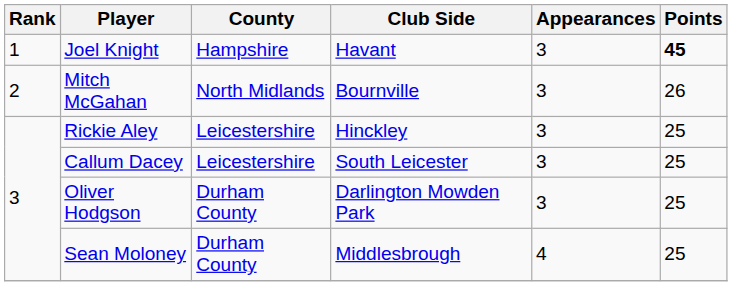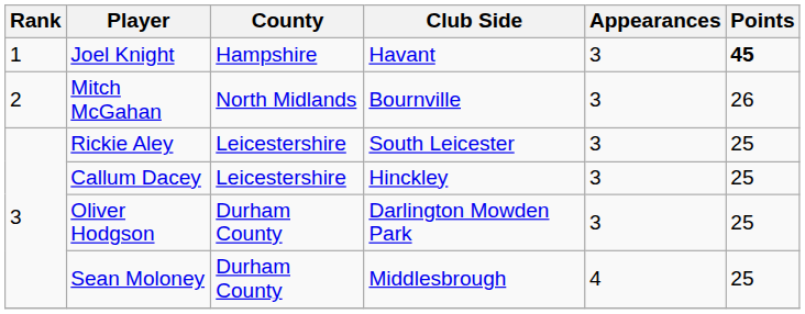 <table class="wikitable">
 <tr>
 <th>Rank</th>
 <th>Player</th>
 <th>County</th>
 <th>Club Side</th>
 <th>Appearances</th>
 <th>Points</th>
 </tr>
 <tr>
 <td>1</td>
 <td> <a href='#'>Joel Knight</a></td>
 <td><a href='#'>Hampshire</a></td>
 <td><a href='#'>Havant</a></td>
 <td>3</td>
 <td><strong>45</strong></td>
 </tr>
 <tr>
 <td>2</td>
 <td> <a href='#'>Mitch McGahan</a></td>
 <td><a href='#'>North Midlands</a></td>
 <td><a href='#'>Bournville</a></td>
 <td>3</td>
 <td>26</td>
 </tr>
 <tr>
 <td rowspan=4>3</td>
 <td> <a href='#'>Rickie Aley</a></td>
 <td><a href='#'>Leicestershire</a></td>
-<td><a href='#'>Hinckley</a></td>
+<td><a href='#'>South Leicester</a></td>
 <td>3</td>
 <td>25</td>
 </tr>
 <tr>
 <td> <a href='#'>Callum Dacey</a></td>
 <td><a href='#'>Leicestershire</a></td>
-<td><a href='#'>South Leicester</a></td>
+<td><a href='#'>Hinckley</a></td>
 <td>3</td>
 <td>25</td>
 </tr>
 <tr>
 <td> <a href='#'>Oliver Hodgson</a></td>
 <td><a href='#'>Durham County</a></td>
 <td><a href='#'>Darlington Mowden Park</a></td>
 <td>3</td>
 <td>25</td>
 </tr>
 <tr>
 <td> <a href='#'>Sean Moloney</a></td>
 <td><a href='#'>Durham County</a></td>
 <td><a href='#'>Middlesbrough</a></td>
 <td>4</td>
 <td>25</td>
 </tr>
 <tr>
 </tr>
 </table>
